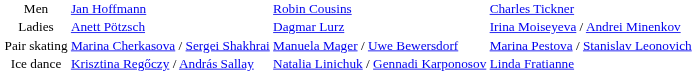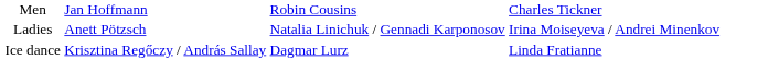 <table>
 <tr>
 <td align=center>Men</td>
 <td> <a href='#'>Jan Hoffmann</a></td>
 <td> <a href='#'>Robin Cousins</a></td>
 <td> <a href='#'>Charles Tickner</a></td>
 </tr>
 <tr>
 <td align=center>Ladies</td>
 <td> <a href='#'>Anett Pötzsch</a></td>
-<td> <a href='#'>Dagmar Lurz</a></td>
+<td> <a href='#'>Natalia Linichuk</a> / <a href='#'>Gennadi Karponosov</a></td>
 <td> <a href='#'>Irina Moiseyeva</a> / <a href='#'>Andrei Minenkov</a></td>
-</tr>
-<tr>
-<td align=center>Pair skating</td>
-<td> <a href='#'>Marina Cherkasova</a> / <a href='#'>Sergei Shakhrai</a></td>
-<td> <a href='#'>Manuela Mager</a> / <a href='#'>Uwe Bewersdorf</a></td>
-<td> <a href='#'>Marina Pestova</a> / <a href='#'>Stanislav Leonovich</a></td>
 </tr>
 <tr>
 <td align=center>Ice dance</td>
 <td> <a href='#'>Krisztina Regőczy</a> / <a href='#'>András Sallay</a></td>
-<td> <a href='#'>Natalia Linichuk</a> / <a href='#'>Gennadi Karponosov</a></td>
+<td> <a href='#'>Dagmar Lurz</a></td>
 <td> <a href='#'>Linda Fratianne</a></td>
 </tr>
 </table>
